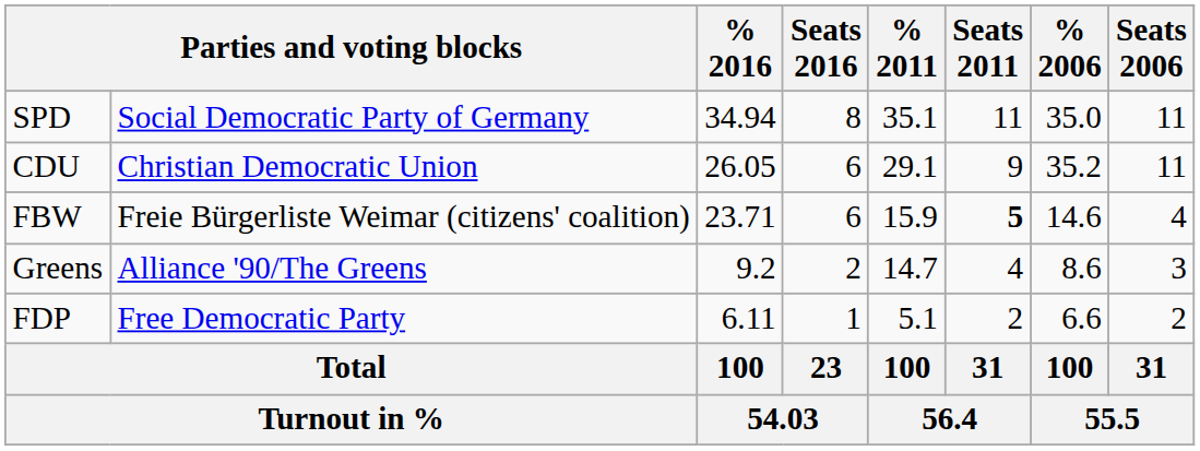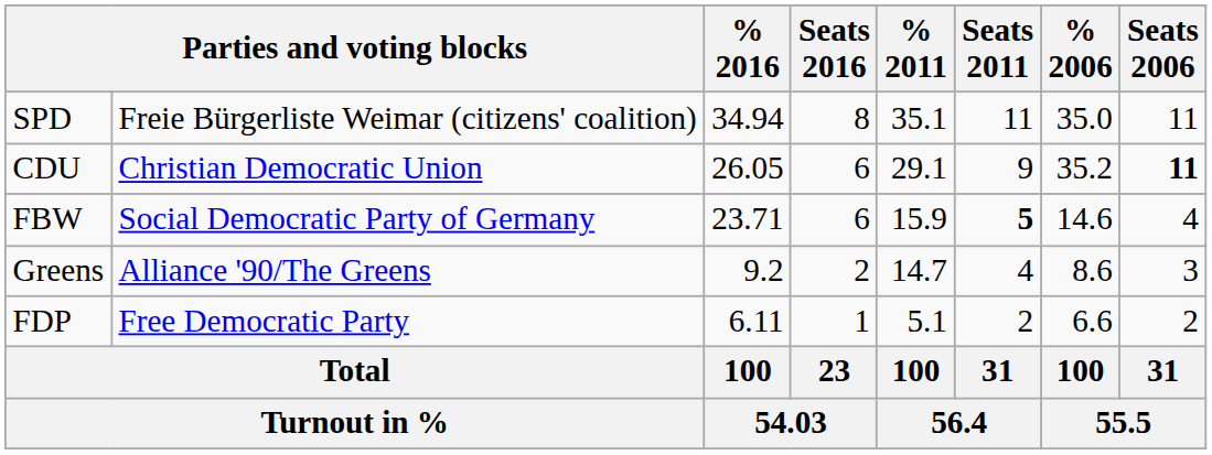 <table class="wikitable">
 <tr -->
 <th colspan=2>Parties and voting blocks</th>
 <th align="center">%<br>2016</th>
 <th align="center">Seats<br>2016</th>
 <th align="center">%<br>2011</th>
 <th align="center">Seats<br>2011</th>
 <th align="center">%<br>2006</th>
 <th align="center">Seats<br>2006</th>
 </tr>
 <tr --->
 <td>SPD</td>
-<td><a href='#'>Social Democratic Party of Germany</a></td>
+<td>Freie Bürgerliste Weimar (citizens' coalition)</td>
 <td align="right">34.94</td>
 <td align="right">8</td>
 <td align="right">35.1</td>
 <td align="right">11</td>
 <td align="right">35.0</td>
 <td align="right">11</td>
 </tr>
 <tr --->
 <td>CDU</td>
 <td><a href='#'>Christian Democratic Union</a></td>
 <td align="right">26.05</td>
 <td align="right">6</td>
 <td align="right">29.1</td>
 <td align="right">9</td>
 <td align="right">35.2</td>
-<td align="right">11</td>
+<td align="right"><strong>11</strong></td>
 </tr>
 <tr --->
 <td>FBW</td>
-<td>Freie Bürgerliste Weimar (citizens' coalition)</td>
+<td><a href='#'>Social Democratic Party of Germany</a></td>
 <td align="right">23.71</td>
 <td align="right">6</td>
 <td align="right">15.9</td>
 <td align="right"><strong>5</strong></td>
 <td align="right">14.6</td>
 <td align="right">4</td>
 </tr>
 <tr --->
 <td>Greens</td>
 <td><a href='#'>Alliance '90/The Greens</a></td>
 <td align="right">9.2</td>
 <td align="right">2</td>
 <td align="right">14.7</td>
 <td align="right">4</td>
 <td align="right">8.6</td>
 <td align="right">3</td>
 </tr>
 <tr --->
 <td>FDP</td>
 <td><a href='#'>Free Democratic Party</a></td>
 <td align="right">6.11</td>
 <td align="right">1</td>
 <td align="right">5.1</td>
 <td align="right">2</td>
 <td align="right">6.6</td>
 <td align="right">2</td>
 </tr>
 <tr -- class="hintergrundfarbe5">
 <th colspan=2>Total</th>
 <th align="right">100</th>
 <th align="right">23</th>
 <th align="right">100</th>
 <th align="right">31</th>
 <th align="right">100</th>
 <th align="right">31</th>
 </tr>
 <tr -->
 <th colspan=2>Turnout in %</th>
 <th colspan=2 align="right">54.03</th>
 <th colspan=2 align="right">56.4</th>
 <th colspan=2 align="right">55.5</th>
 </tr>
 </table>
